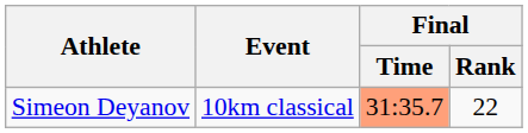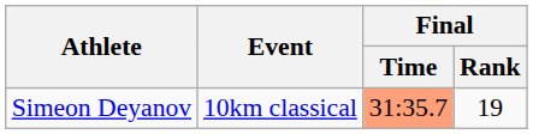 <table class="wikitable">
 <tr>
 <th rowspan="2">Athlete</th>
 <th rowspan="2">Event</th>
 <th colspan="2">Final</th>
 </tr>
 <tr>
 <th>Time</th>
 <th>Rank</th>
 </tr>
 <tr>
 <td rowspan="1"><a href='#'>Simeon Deyanov</a></td>
 <td><a href='#'>10km classical</a></td>
 <td align="center" style="background: lightsalmon;">31:35.7</td>
-<td align="center">22</td>
+<td align="center">19</td>
 </tr>
 </table>
